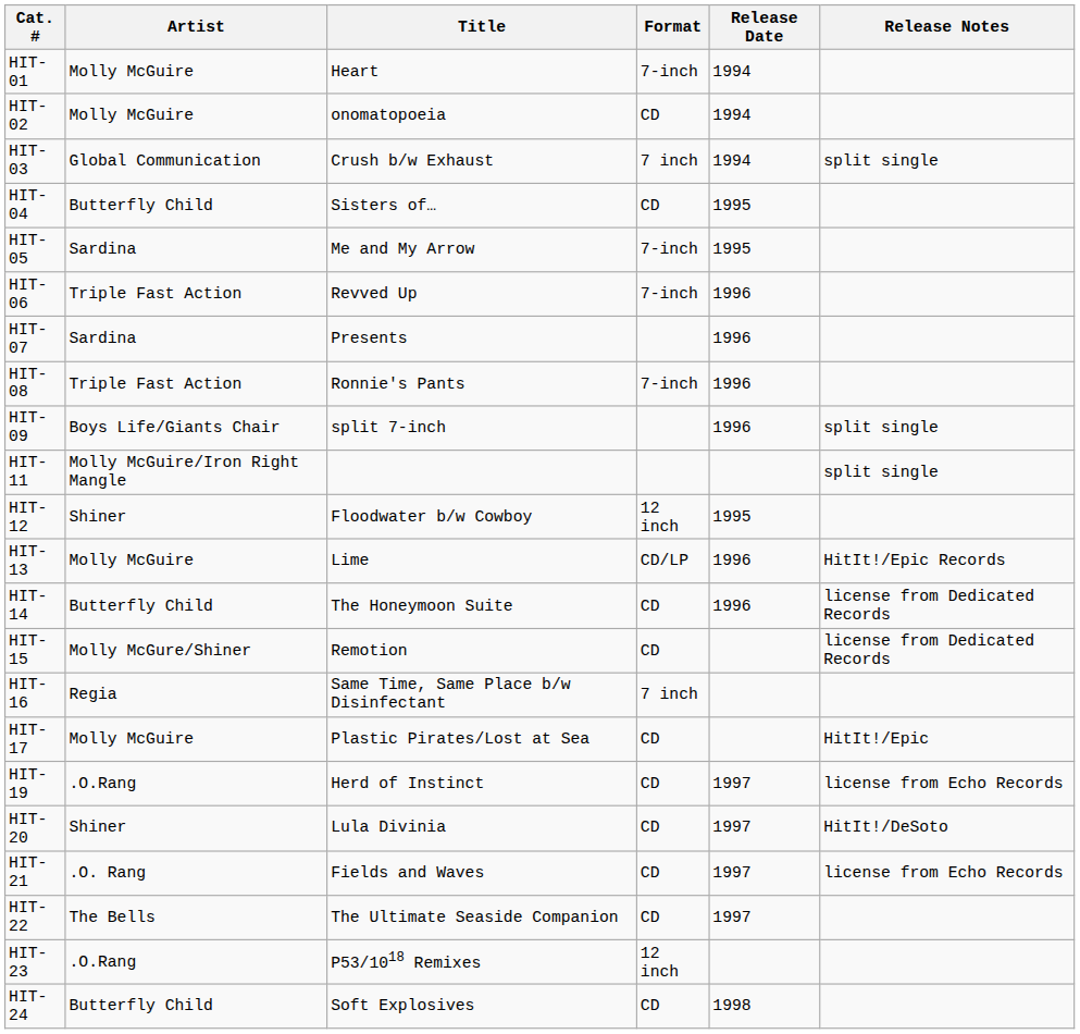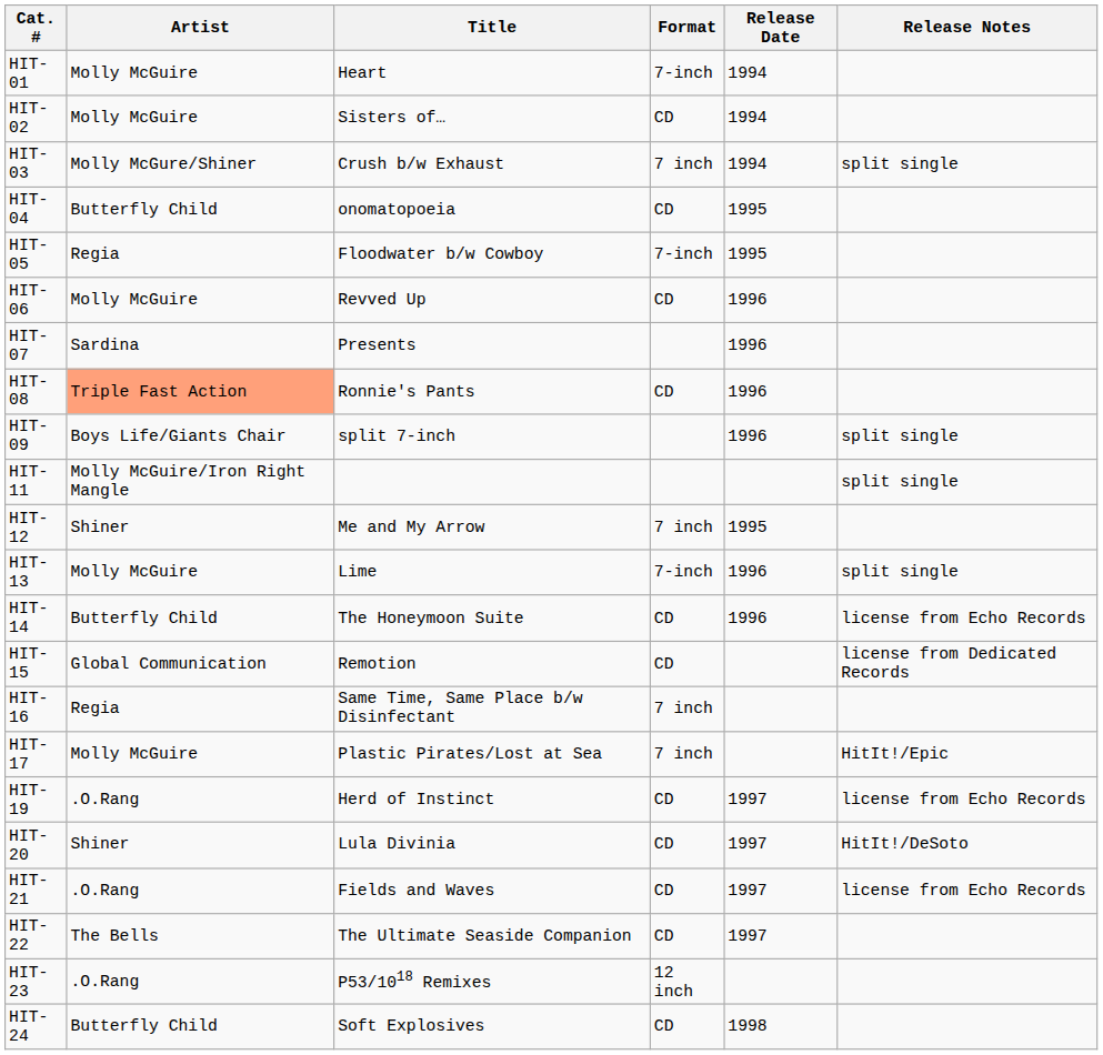 <table class="wikitable sortable">
 <tr>
 <th>Cat. #</th>
 <th>Artist</th>
 <th>Title</th>
 <th>Format</th>
 <th>Release Date</th>
 <th>Release Notes</th>
 </tr>
 <tr>
 <td>HIT-01</td>
 <td>Molly McGuire</td>
 <td>Heart</td>
 <td>7-inch</td>
 <td>1994</td>
 <td></td>
 </tr>
 <tr>
 <td>HIT-02</td>
 <td>Molly McGuire</td>
-<td>onomatopoeia</td>
+<td>Sisters of…</td>
 <td>CD</td>
 <td>1994</td>
 <td></td>
 </tr>
 <tr>
 <td>HIT-03</td>
-<td>Global Communication</td>
+<td>Molly McGure/Shiner</td>
 <td>Crush b/w Exhaust</td>
 <td>7 inch</td>
 <td>1994</td>
 <td>split single</td>
 </tr>
 <tr>
 <td>HIT-04</td>
 <td>Butterfly Child</td>
-<td>Sisters of…</td>
+<td>onomatopoeia</td>
 <td>CD</td>
 <td>1995</td>
 <td></td>
 </tr>
 <tr>
 <td>HIT-05</td>
-<td>Sardina</td>
-<td>Me and My Arrow</td>
+<td>Regia</td>
+<td>Floodwater b/w Cowboy</td>
 <td>7-inch</td>
 <td>1995</td>
 <td></td>
 </tr>
 <tr>
 <td>HIT-06</td>
-<td>Triple Fast Action</td>
+<td>Molly McGuire</td>
 <td>Revved Up</td>
-<td>7-inch</td>
+<td>CD</td>
 <td>1996</td>
 <td></td>
 </tr>
 <tr>
 <td>HIT-07</td>
 <td>Sardina</td>
 <td>Presents</td>
 <td></td>
 <td>1996</td>
 <td></td>
 </tr>
 <tr>
 <td>HIT-08</td>
-<td>Triple Fast Action</td>
+<td style="background: lightsalmon;">Triple Fast Action</td>
 <td>Ronnie's Pants</td>
-<td>7-inch</td>
+<td>CD</td>
 <td>1996</td>
 <td></td>
 </tr>
 <tr>
 <td>HIT-09</td>
 <td>Boys Life/Giants Chair</td>
 <td>split 7-inch</td>
 <td></td>
 <td>1996</td>
 <td>split single</td>
 </tr>
 <tr>
 <td>HIT-11</td>
 <td>Molly McGuire/Iron Right Mangle</td>
 <td></td>
 <td></td>
 <td></td>
 <td>split single</td>
 </tr>
 <tr>
 <td>HIT-12</td>
 <td>Shiner</td>
-<td>Floodwater b/w Cowboy</td>
-<td>12 inch</td>
+<td>Me and My Arrow</td>
+<td>7 inch</td>
 <td>1995</td>
 <td></td>
 </tr>
 <tr>
 <td>HIT-13</td>
 <td>Molly McGuire</td>
 <td>Lime</td>
-<td>CD/LP</td>
+<td>7-inch</td>
 <td>1996</td>
-<td>HitIt!/Epic Records</td>
+<td>split single</td>
 </tr>
 <tr>
 <td>HIT-14</td>
 <td>Butterfly Child</td>
 <td>The Honeymoon Suite</td>
 <td>CD</td>
 <td>1996</td>
-<td>license from Dedicated Records</td>
+<td>license from Echo Records</td>
 </tr>
 <tr>
 <td>HIT-15</td>
-<td>Molly McGure/Shiner</td>
+<td>Global Communication</td>
 <td>Remotion</td>
 <td>CD</td>
 <td></td>
 <td>license from Dedicated Records</td>
 </tr>
 <tr>
 <td>HIT-16</td>
 <td>Regia</td>
 <td>Same Time, Same Place b/w Disinfectant</td>
 <td>7 inch</td>
 <td></td>
 <td></td>
 </tr>
 <tr>
 <td>HIT-17</td>
 <td>Molly McGuire</td>
 <td>Plastic Pirates/Lost at Sea</td>
-<td>CD</td>
+<td>7 inch</td>
 <td></td>
 <td>HitIt!/Epic</td>
 </tr>
 <tr>
 <td>HIT-19</td>
 <td>.O.Rang</td>
 <td>Herd of Instinct</td>
 <td>CD</td>
 <td>1997</td>
 <td>license from Echo Records</td>
 </tr>
 <tr>
 <td>HIT-20</td>
 <td>Shiner</td>
 <td>Lula Divinia</td>
 <td>CD</td>
 <td>1997</td>
 <td>HitIt!/DeSoto</td>
 </tr>
 <tr>
 <td>HIT-21</td>
-<td>.O. Rang</td>
+<td>.O.Rang</td>
 <td>Fields and Waves</td>
 <td>CD</td>
 <td>1997</td>
 <td>license from Echo Records</td>
 </tr>
 <tr>
 <td>HIT-22</td>
 <td>The Bells</td>
 <td>The Ultimate Seaside Companion</td>
 <td>CD</td>
 <td>1997</td>
 <td></td>
 </tr>
 <tr>
 <td>HIT-23</td>
 <td>.O.Rang</td>
 <td>P53/10<sup>18</sup> Remixes</td>
 <td>12 inch</td>
 <td></td>
 <td></td>
 </tr>
 <tr>
 <td>HIT-24</td>
 <td>Butterfly Child</td>
 <td>Soft Explosives</td>
 <td>CD</td>
 <td>1998</td>
 <td></td>
 </tr>
 </table>
